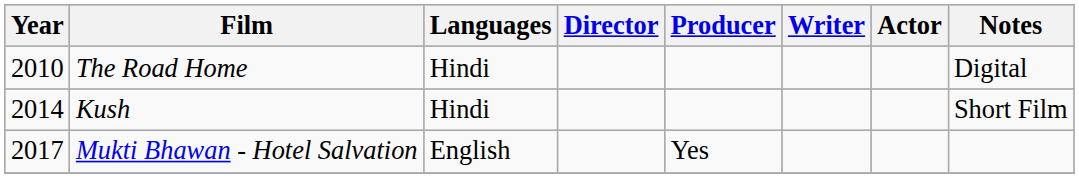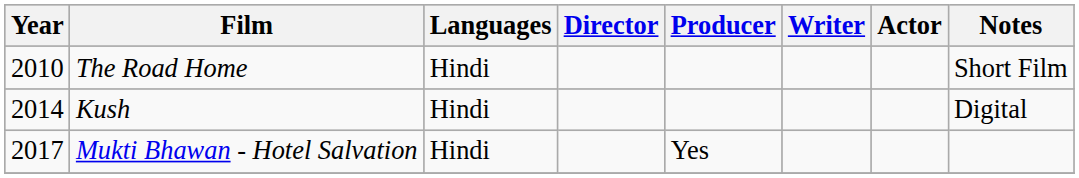 <table class="wikitable">
 <tr>
 <th>Year</th>
 <th>Film</th>
 <th>Languages</th>
 <th><a href='#'>Director</a></th>
 <th><a href='#'>Producer</a></th>
 <th><a href='#'>Writer</a></th>
 <th>Actor</th>
 <th>Notes</th>
 </tr>
 <tr>
 <td>2010</td>
 <td><em>The Road Home</em></td>
 <td Hindi>Hindi</td>
 <td></td>
 <td></td>
 <td></td>
 <td></td>
-<td>Digital</td>
+<td>Short Film</td>
 </tr>
 <tr>
 <td style="text-align:center;">2014</td>
 <td><em> Kush </em></td>
 <td>Hindi</td>
 <td></td>
 <td></td>
 <td></td>
 <td></td>
-<td>Short Film</td>
+<td>Digital</td>
 </tr>
 <tr>
 <td style="text-align:center;">2017</td>
 <td><em><a href='#'>Mukti Bhawan</a> - Hotel Salvation</em></td>
-<td>English</td>
+<td Hindi>Hindi</td>
 <td></td>
 <td>Yes</td>
 <td></td>
 <td></td>
 <td></td>
 </tr>
 <tr>
 </tr>
 </table>
